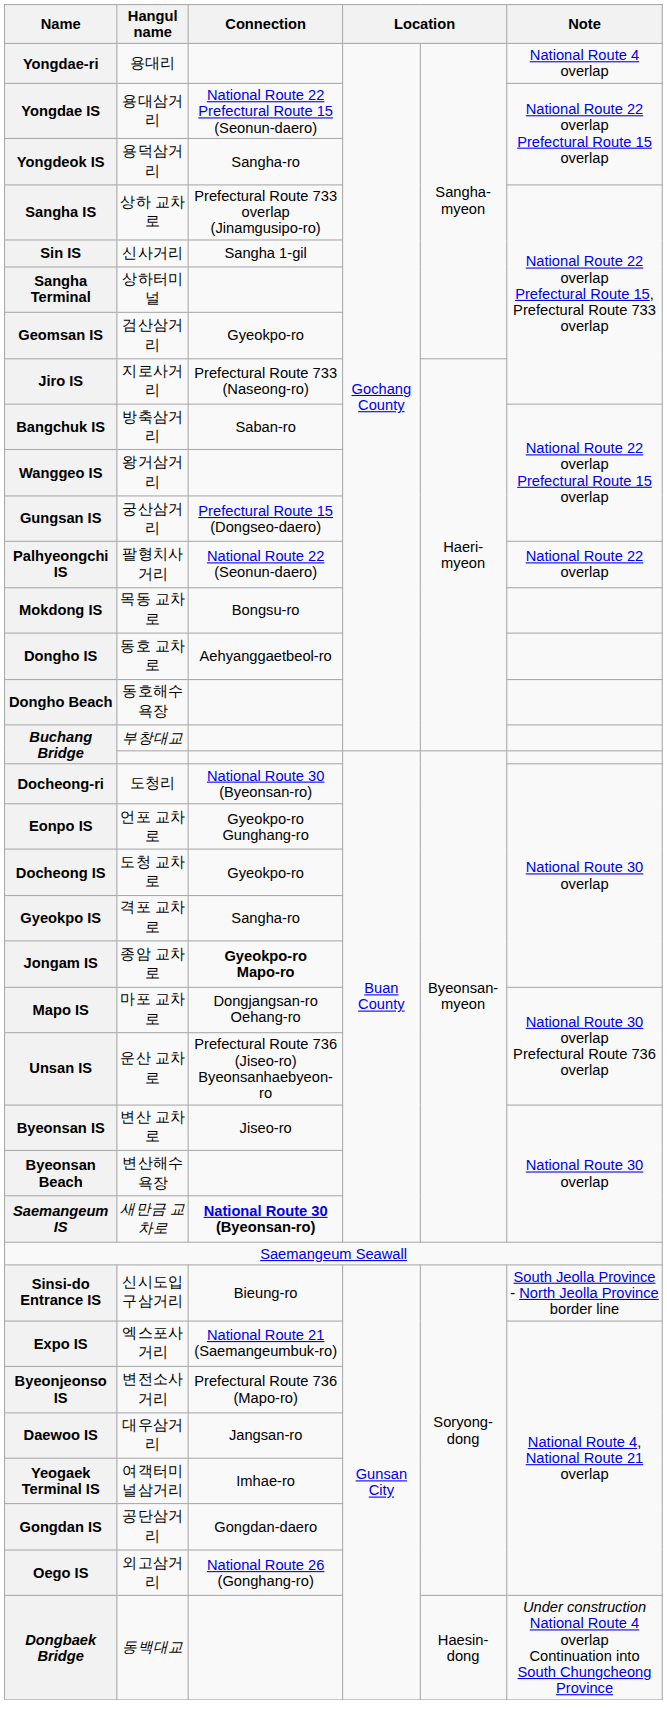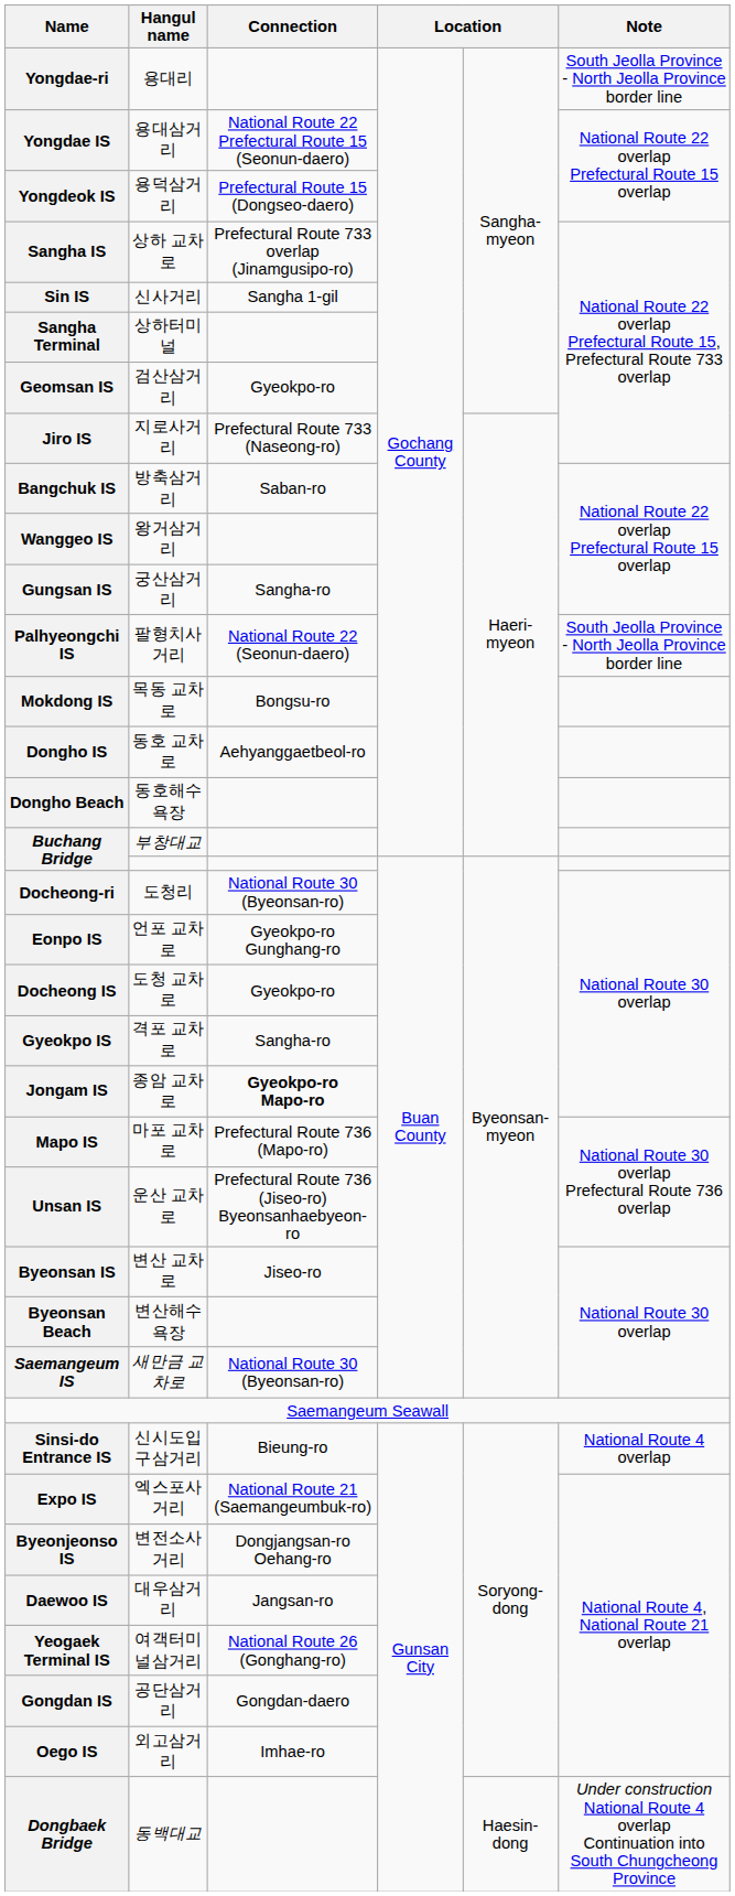 <table class="wikitable" style="font-size: 85%; text-align: center;">
 <tr>
 <th>Name </th>
 <th>Hangul name</th>
 <th>Connection</th>
 <th colspan="2">Location</th>
 <th>Note</th>
 </tr>
 <tr>
 <th>Yongdae-ri</th>
 <td>용대리</td>
 <td></td>
 <td rowspan=16><a href='#'>Gochang County</a></td>
 <td rowspan=7>Sangha-myeon</td>
-<td rowspan=1><a href='#'>National Route 4</a> overlap</td>
+<td><a href='#'>South Jeolla Province</a> - <a href='#'>North Jeolla Province</a> border line</td>
 </tr>
 <tr>
 <th>Yongdae IS</th>
 <td>용대삼거리</td>
 <td><a href='#'>National Route 22</a><br><a href='#'>Prefectural Route 15</a><br>(Seonun-daero)</td>
 <td rowspan=2><a href='#'>National Route 22</a> overlap<br><a href='#'>Prefectural Route 15</a> overlap</td>
 </tr>
 <tr>
 <th>Yongdeok IS</th>
 <td>용덕삼거리</td>
-<td>Sangha-ro</td>
+<td><a href='#'>Prefectural Route 15</a><br>(Dongseo-daero)</td>
 </tr>
 <tr>
 <th>Sangha IS</th>
 <td>상하 교차로</td>
 <td>Prefectural Route 733 overlap<br>(Jinamgusipo-ro)</td>
 <td rowspan=5><a href='#'>National Route 22</a> overlap<br><a href='#'>Prefectural Route 15</a>, Prefectural Route 733 overlap</td>
 </tr>
 <tr>
 <th>Sin IS</th>
 <td>신사거리</td>
 <td>Sangha 1-gil</td>
 </tr>
 <tr>
 <th>Sangha Terminal</th>
 <td>상하터미널</td>
 <td></td>
 </tr>
 <tr>
 <th>Geomsan IS</th>
 <td>검산삼거리</td>
 <td>Gyeokpo-ro</td>
 </tr>
 <tr>
 <th>Jiro IS</th>
 <td>지로사거리</td>
 <td>Prefectural Route 733<br>(Naseong-ro)</td>
 <td rowspan=9>Haeri-myeon</td>
 </tr>
 <tr>
 <th>Bangchuk IS</th>
 <td>방축삼거리</td>
 <td>Saban-ro</td>
 <td rowspan=3><a href='#'>National Route 22</a> overlap<br><a href='#'>Prefectural Route 15</a> overlap</td>
 </tr>
 <tr>
 <th>Wanggeo IS</th>
 <td>왕거삼거리</td>
 <td></td>
 </tr>
 <tr>
 <th>Gungsan IS</th>
 <td>궁산삼거리</td>
-<td><a href='#'>Prefectural Route 15</a><br>(Dongseo-daero)</td>
+<td>Sangha-ro</td>
 </tr>
 <tr>
 <th>Palhyeongchi IS</th>
 <td>팔형치사거리</td>
 <td><a href='#'>National Route 22</a><br>(Seonun-daero)</td>
-<td><a href='#'>National Route 22</a> overlap</td>
+<td><a href='#'>South Jeolla Province</a> - <a href='#'>North Jeolla Province</a> border line</td>
 </tr>
 <tr>
 <th>Mokdong IS</th>
 <td>목동 교차로</td>
 <td>Bongsu-ro</td>
 <td></td>
 </tr>
 <tr>
 <th>Dongho IS</th>
 <td>동호 교차로</td>
 <td>Aehyanggaetbeol-ro</td>
 <td></td>
 </tr>
 <tr>
 <th>Dongho Beach</th>
 <td>동호해수욕장</td>
 <td></td>
 <td></td>
 </tr>
 <tr>
 <th rowspan=2><em>Buchang Bridge</em></th>
 <td><em>부창대교</em></td>
 <td></td>
 <td></td>
 </tr>
 <tr>
 <td></td>
 <td></td>
 <td rowspan=11><a href='#'>Buan County</a></td>
 <td rowspan=11>Byeonsan-myeon</td>
 <td></td>
 </tr>
 <tr>
 <th>Docheong-ri</th>
 <td>도청리</td>
 <td><a href='#'>National Route 30</a><br>(Byeonsan-ro)</td>
 <td rowspan=5><a href='#'>National Route 30</a> overlap</td>
 </tr>
 <tr>
 <th>Eonpo IS</th>
 <td>언포 교차로</td>
 <td>Gyeokpo-ro<br>Gunghang-ro</td>
 </tr>
 <tr>
 <th>Docheong IS</th>
 <td>도청 교차로</td>
 <td>Gyeokpo-ro</td>
 </tr>
 <tr>
 <th>Gyeokpo IS</th>
 <td>격포 교차로</td>
 <td>Sangha-ro</td>
 </tr>
 <tr>
 <th>Jongam IS</th>
 <td>종암 교차로</td>
 <td><strong>Gyeokpo-ro<br>Mapo-ro</strong></td>
 </tr>
 <tr>
 <th>Mapo IS</th>
 <td>마포 교차로</td>
-<td>Dongjangsan-ro<br>Oehang-ro</td>
+<td>Prefectural Route 736<br>(Mapo-ro)</td>
 <td rowspan=2><a href='#'>National Route 30</a> overlap<br>Prefectural Route 736 overlap</td>
 </tr>
 <tr>
 <th>Unsan IS</th>
 <td>운산 교차로</td>
 <td>Prefectural Route 736<br>(Jiseo-ro)<br>Byeonsanhaebyeon-ro</td>
 </tr>
 <tr>
 <th>Byeonsan IS</th>
 <td>변산 교차로</td>
 <td>Jiseo-ro</td>
 <td rowspan=3><a href='#'>National Route 30</a> overlap</td>
 </tr>
 <tr>
 <th>Byeonsan Beach</th>
 <td>변산해수욕장</td>
 <td></td>
 </tr>
 <tr>
 <th><em>Saemangeum IS</em></th>
 <td><em>새만금 교차로</em></td>
-<td><strong><a href='#'>National Route 30</a><br>(Byeonsan-ro)</strong></td>
+<td><a href='#'>National Route 30</a><br>(Byeonsan-ro)</td>
 </tr>
 <tr>
 <td colspan=6 style="text-align:center;"><a href='#'>Saemangeum Seawall</a></td>
 </tr>
 <tr>
 <th>Sinsi-do Entrance IS</th>
 <td>신시도입구삼거리</td>
 <td>Bieung-ro</td>
 <td rowspan=8><a href='#'>Gunsan City</a></td>
 <td rowspan=7>Soryong-dong</td>
-<td><a href='#'>South Jeolla Province</a> - <a href='#'>North Jeolla Province</a> border line</td>
+<td rowspan=1><a href='#'>National Route 4</a> overlap</td>
 </tr>
 <tr>
 <th>Expo IS</th>
 <td>엑스포사거리</td>
 <td><a href='#'>National Route 21</a><br>(Saemangeumbuk-ro)</td>
 <td rowspan=6><a href='#'>National Route 4</a>, <a href='#'>National Route 21</a> overlap</td>
 </tr>
 <tr>
 <th>Byeonjeonso IS</th>
 <td>변전소사거리</td>
-<td>Prefectural Route 736<br>(Mapo-ro)</td>
+<td>Dongjangsan-ro<br>Oehang-ro</td>
 </tr>
 <tr>
 <th>Daewoo IS</th>
 <td>대우삼거리</td>
 <td>Jangsan-ro</td>
 </tr>
 <tr>
 <th>Yeogaek Terminal IS</th>
 <td>여객터미널삼거리</td>
-<td>Imhae-ro</td>
+<td><a href='#'>National Route 26</a><br>(Gonghang-ro)</td>
 </tr>
 <tr>
 <th>Gongdan IS</th>
 <td>공단삼거리</td>
 <td>Gongdan-daero</td>
 </tr>
 <tr>
 <th>Oego IS</th>
 <td>외고삼거리</td>
-<td><a href='#'>National Route 26</a><br>(Gonghang-ro)</td>
+<td>Imhae-ro</td>
 </tr>
 <tr>
 <th><em>Dongbaek Bridge</em></th>
 <td><em>동백대교</em></td>
 <td></td>
 <td>Haesin-dong</td>
 <td><em>Under construction</em><br><a href='#'>National Route 4</a> overlap<br>Continuation into <a href='#'>South Chungcheong Province</a></td>
 </tr>
 <tr>
 </tr>
 </table>
